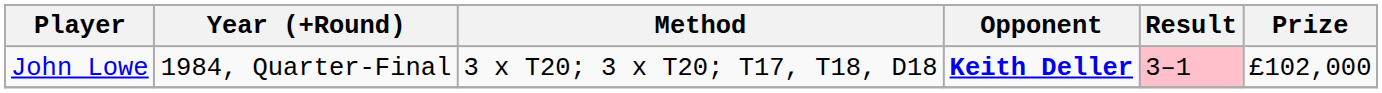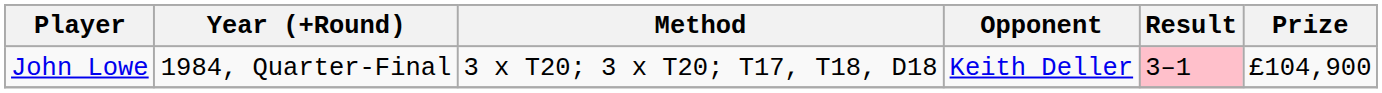 <table class="wikitable sortable">
 <tr>
 <th>Player</th>
 <th>Year (+Round)</th>
 <th>Method</th>
 <th>Opponent</th>
 <th>Result</th>
 <th>Prize</th>
 </tr>
 <tr>
 <td> <a href='#'>John Lowe</a></td>
 <td>1984, Quarter-Final</td>
 <td>3 x T20; 3 x T20; T17, T18, D18</td>
-<td><strong> <a href='#'>Keith Deller</a></strong></td>
+<td> <a href='#'>Keith Deller</a></td>
 <td style="background: pink;">3–1</td>
-<td>£102,000</td>
+<td>£104,900</td>
 </tr>
 <tr>
 </tr>
 </table>
